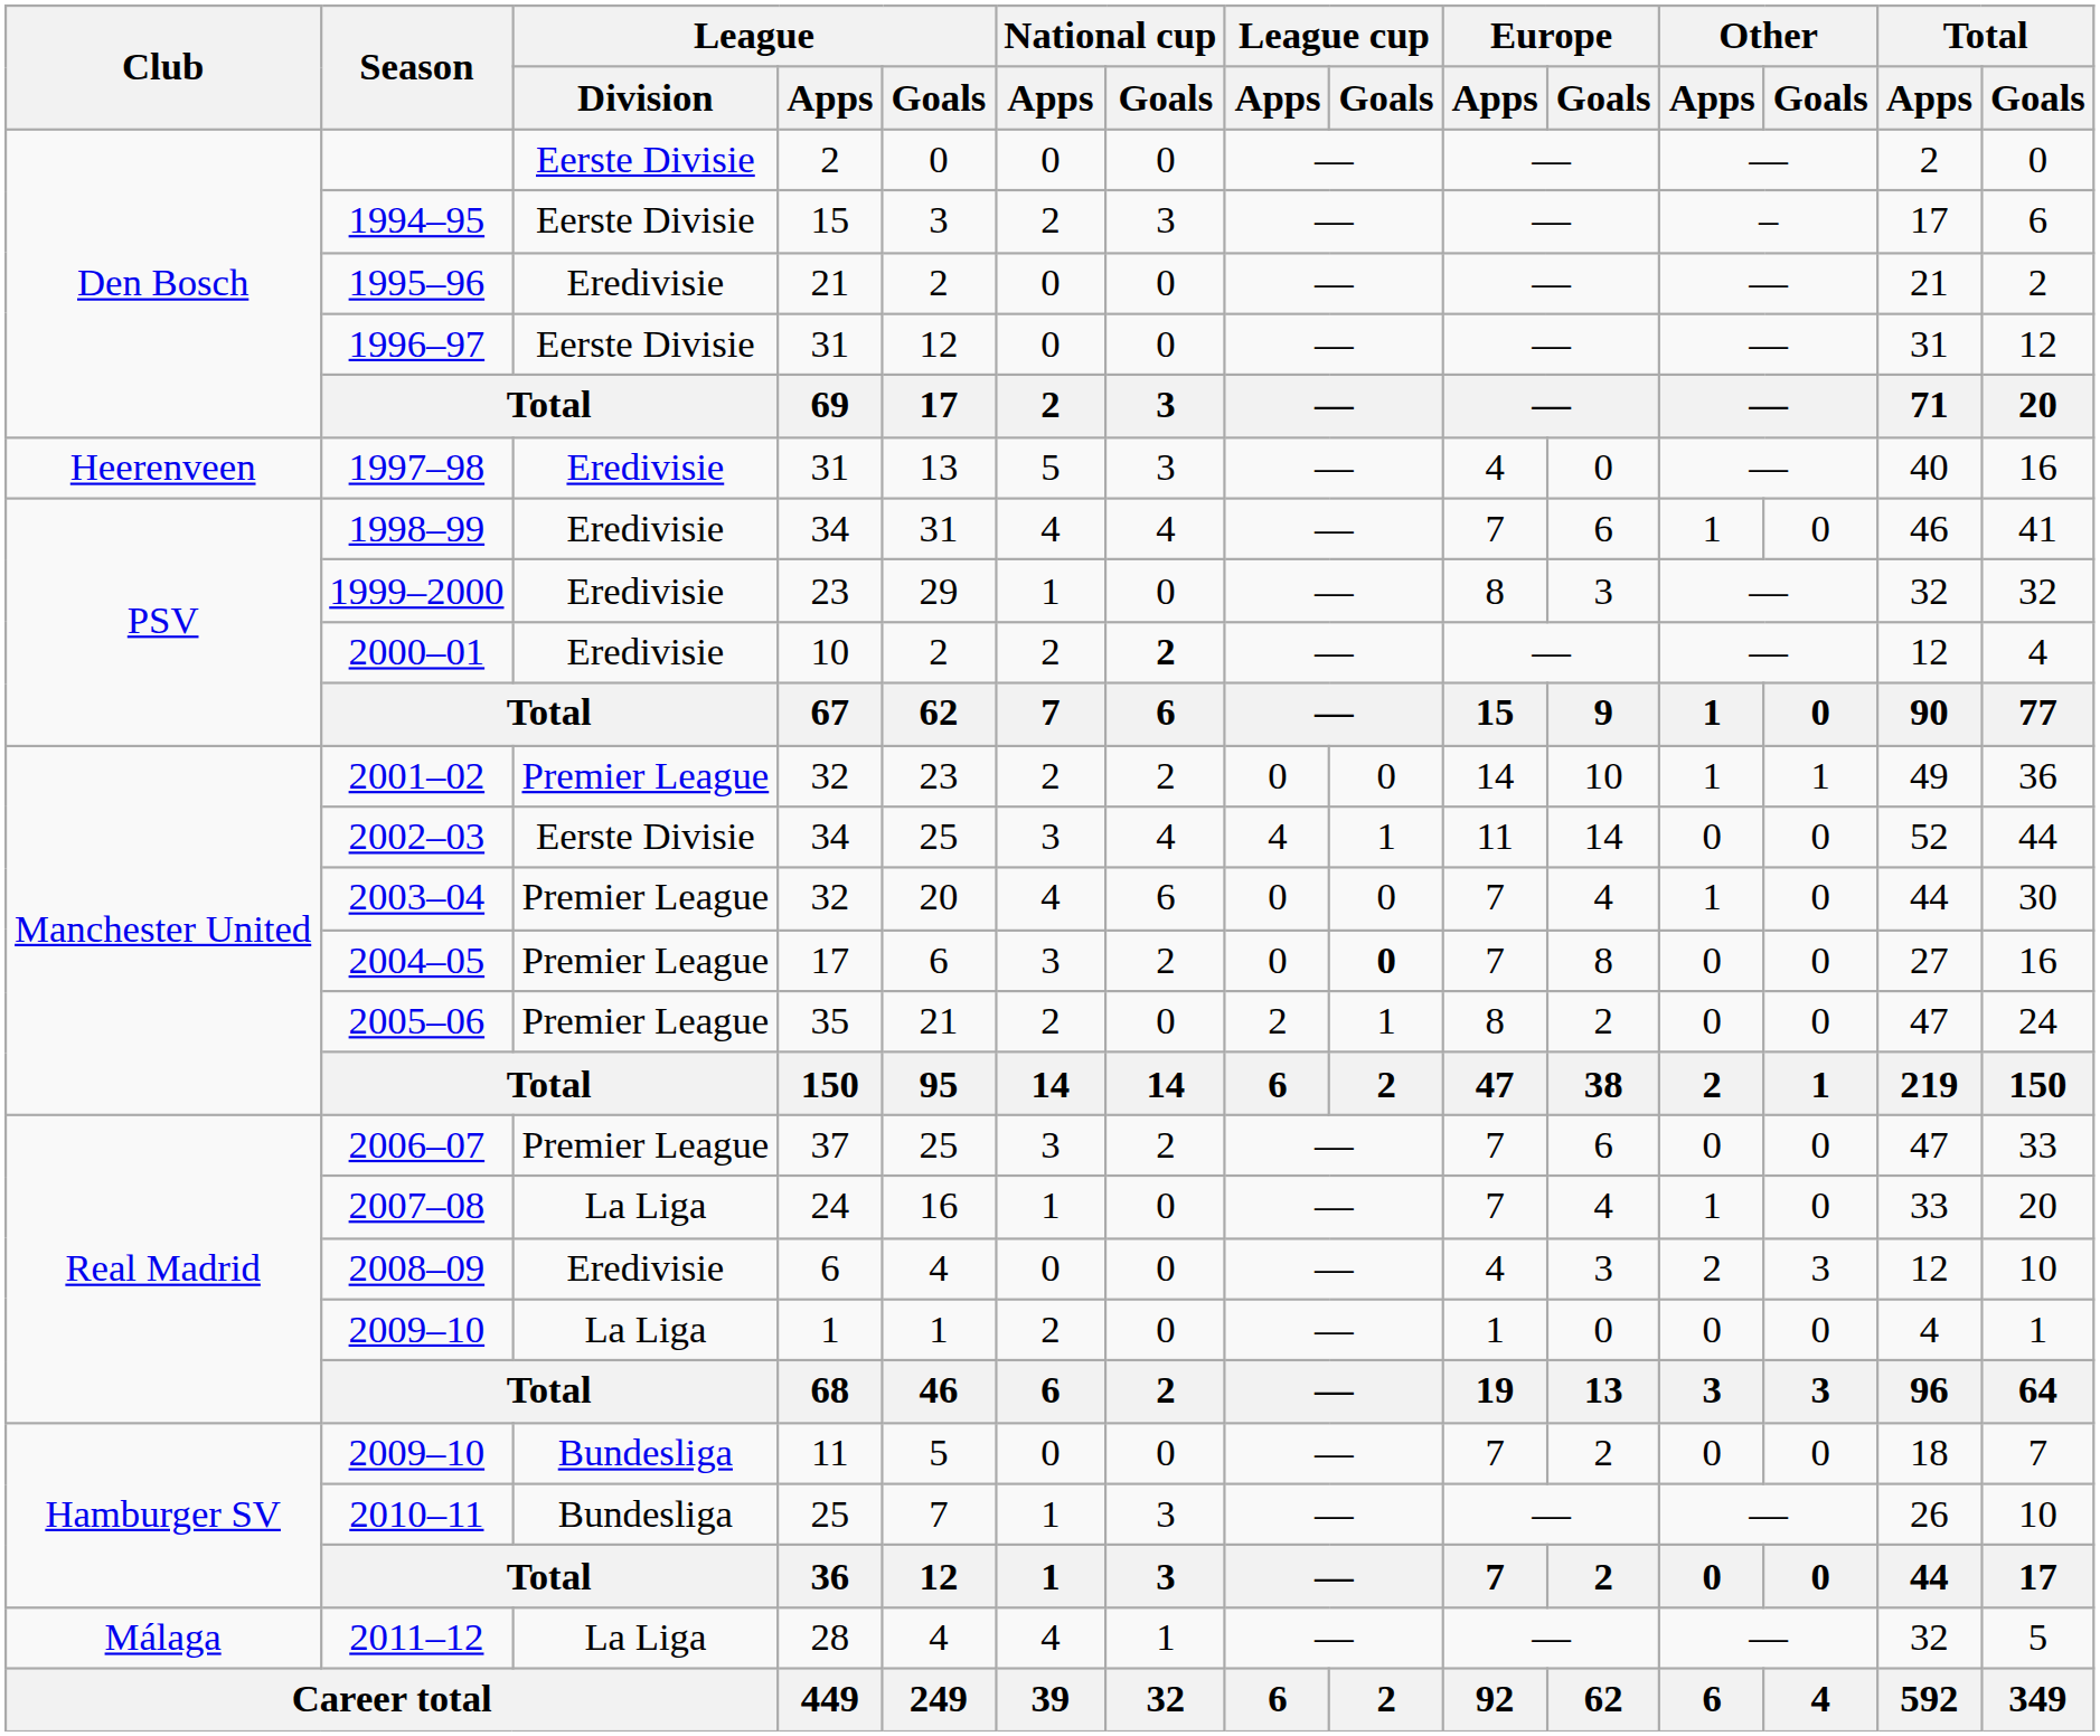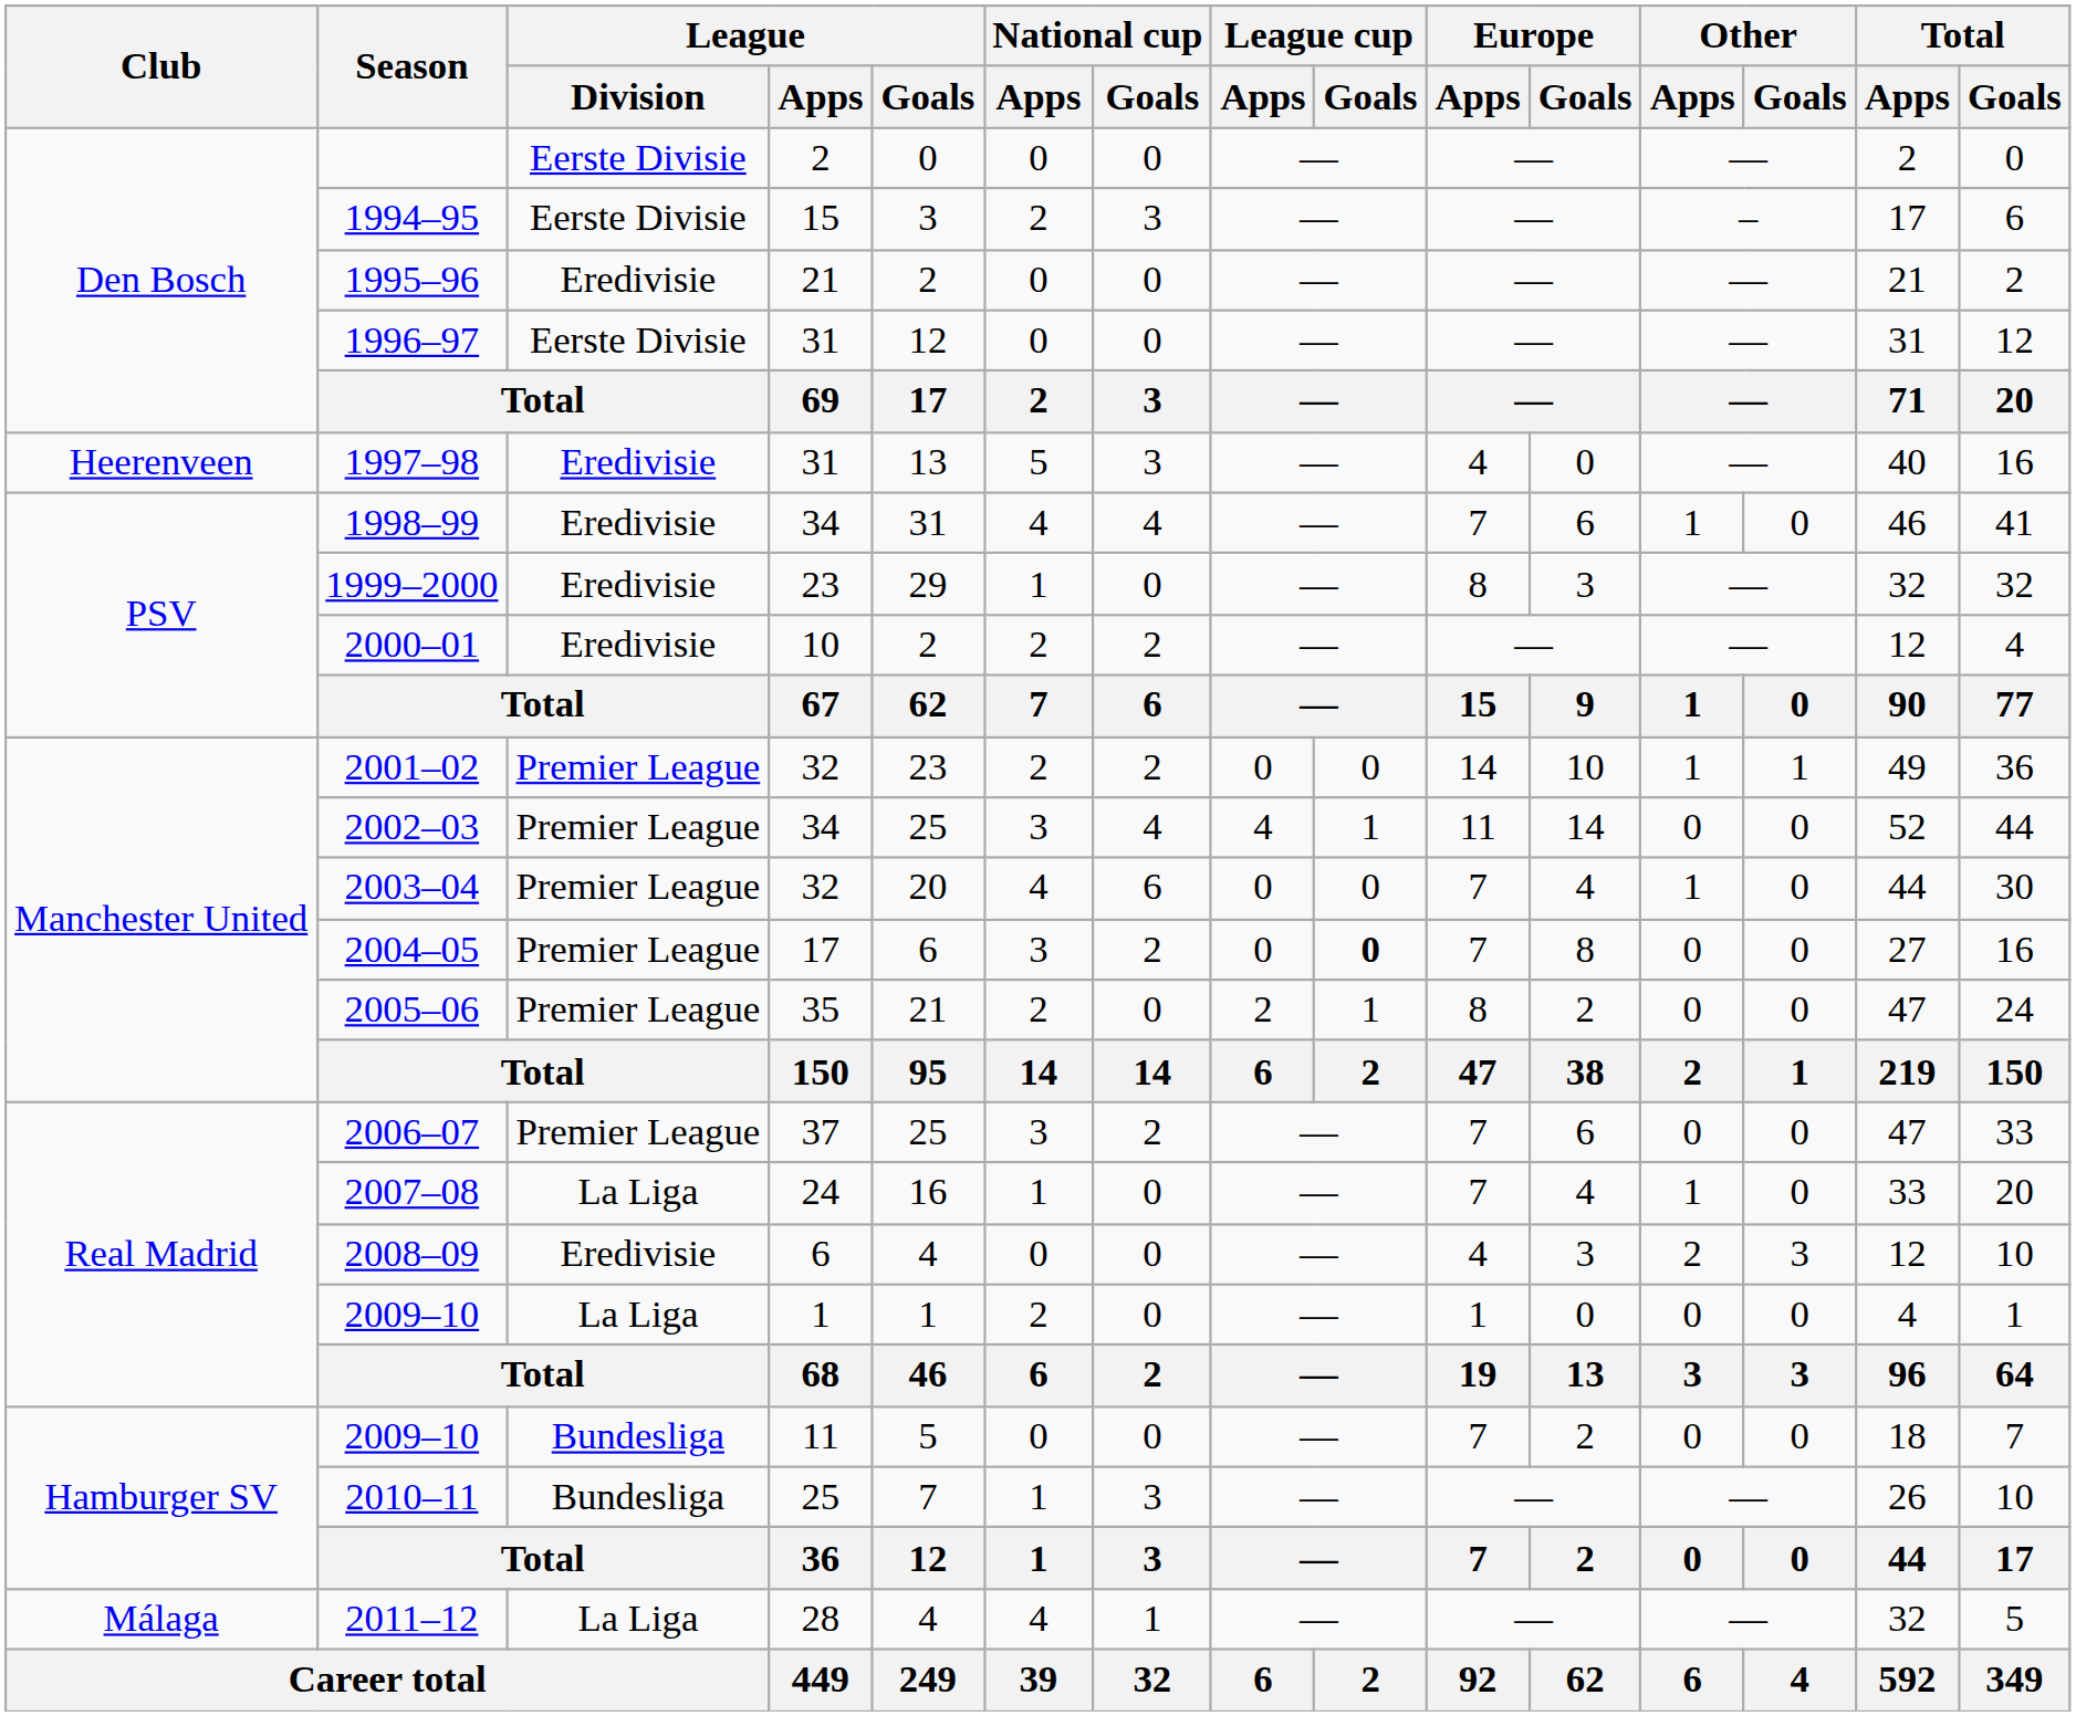 <table class=wikitable style=text-align:center>
 <tr>
 <th rowspan="2">Club</th>
 <th rowspan="2">Season</th>
 <th colspan="3">League</th>
 <th colspan="2">National cup</th>
 <th colspan="2">League cup</th>
 <th colspan="2">Europe</th>
 <th colspan="2">Other</th>
 <th colspan="2">Total</th>
 </tr>
 <tr>
 <th>Division</th>
 <th>Apps</th>
 <th>Goals</th>
 <th>Apps</th>
 <th>Goals</th>
 <th>Apps</th>
 <th>Goals</th>
 <th>Apps</th>
 <th>Goals</th>
 <th>Apps</th>
 <th>Goals</th>
 <th>Apps</th>
 <th>Goals</th>
 </tr>
 <tr>
 <td rowspan="5"><a href='#'>Den Bosch</a></td>
 <td></td>
 <td><a href='#'>Eerste Divisie</a></td>
 <td>2</td>
 <td>0</td>
 <td>0</td>
 <td>0</td>
 <td colspan="2">—</td>
 <td colspan="2">—</td>
 <td colspan="2">—</td>
 <td>2</td>
 <td>0</td>
 </tr>
 <tr>
 <td><a href='#'>1994–95</a></td>
 <td>Eerste Divisie</td>
 <td>15</td>
 <td>3</td>
 <td>2</td>
 <td>3</td>
 <td colspan="2">—</td>
 <td colspan="2">—</td>
 <td colspan="2">–</td>
 <td>17</td>
 <td>6</td>
 </tr>
 <tr>
 <td><a href='#'>1995–96</a></td>
 <td>Eredivisie</td>
 <td>21</td>
 <td>2</td>
 <td>0</td>
 <td>0</td>
 <td colspan="2">—</td>
 <td colspan="2">—</td>
 <td colspan="2">—</td>
 <td>21</td>
 <td>2</td>
 </tr>
 <tr>
 <td><a href='#'>1996–97</a></td>
 <td>Eerste Divisie</td>
 <td>31</td>
 <td>12</td>
 <td>0</td>
 <td>0</td>
 <td colspan="2">—</td>
 <td colspan="2">—</td>
 <td colspan="2">—</td>
 <td>31</td>
 <td>12</td>
 </tr>
 <tr>
 <th colspan="2">Total</th>
 <th>69</th>
 <th>17</th>
 <th>2</th>
 <th>3</th>
 <th colspan="2">—</th>
 <th colspan="2">—</th>
 <th colspan="2">—</th>
 <th>71</th>
 <th>20</th>
 </tr>
 <tr>
 <td><a href='#'>Heerenveen</a></td>
 <td><a href='#'>1997–98</a></td>
 <td><a href='#'>Eredivisie</a></td>
 <td>31</td>
 <td>13</td>
 <td>5</td>
 <td>3</td>
 <td colspan="2">—</td>
 <td>4</td>
 <td>0</td>
 <td colspan="2">—</td>
 <td>40</td>
 <td>16</td>
 </tr>
 <tr>
 <td rowspan="4"><a href='#'>PSV</a></td>
 <td><a href='#'>1998–99</a></td>
 <td>Eredivisie</td>
 <td>34</td>
 <td>31</td>
 <td>4</td>
 <td>4</td>
 <td colspan="2">—</td>
 <td>7</td>
 <td>6</td>
 <td>1</td>
 <td>0</td>
 <td>46</td>
 <td>41</td>
 </tr>
 <tr>
 <td><a href='#'>1999–2000</a></td>
 <td>Eredivisie</td>
 <td>23</td>
 <td>29</td>
 <td>1</td>
 <td>0</td>
 <td colspan="2">—</td>
 <td>8</td>
 <td>3</td>
 <td colspan="2">—</td>
 <td>32</td>
 <td>32</td>
 </tr>
 <tr>
 <td><a href='#'>2000–01</a></td>
 <td>Eredivisie</td>
 <td>10</td>
 <td>2</td>
 <td>2</td>
-<td><strong>2</strong></td>
+<td>2</td>
 <td colspan="2">—</td>
 <td colspan="2">—</td>
 <td colspan="2">—</td>
 <td>12</td>
 <td>4</td>
 </tr>
 <tr>
 <th colspan="2">Total</th>
 <th>67</th>
 <th>62</th>
 <th>7</th>
 <th>6</th>
 <th colspan="2">—</th>
 <th>15</th>
 <th>9</th>
 <th>1</th>
 <th>0</th>
 <th>90</th>
 <th>77</th>
 </tr>
 <tr>
 <td rowspan="6"><a href='#'>Manchester United</a></td>
 <td><a href='#'>2001–02</a></td>
 <td><a href='#'>Premier League</a></td>
 <td>32</td>
 <td>23</td>
 <td>2</td>
 <td>2</td>
 <td>0</td>
 <td>0</td>
 <td>14</td>
 <td>10</td>
 <td>1</td>
 <td>1</td>
 <td>49</td>
 <td>36</td>
 </tr>
 <tr>
 <td><a href='#'>2002–03</a></td>
-<td>Eerste Divisie</td>
+<td>Premier League</td>
 <td>34</td>
 <td>25</td>
 <td>3</td>
 <td>4</td>
 <td>4</td>
 <td>1</td>
 <td>11</td>
 <td>14</td>
 <td>0</td>
 <td>0</td>
 <td>52</td>
 <td>44</td>
 </tr>
 <tr>
 <td><a href='#'>2003–04</a></td>
 <td>Premier League</td>
 <td>32</td>
 <td>20</td>
 <td>4</td>
 <td>6</td>
 <td>0</td>
 <td>0</td>
 <td>7</td>
 <td>4</td>
 <td>1</td>
 <td>0</td>
 <td>44</td>
 <td>30</td>
 </tr>
 <tr>
 <td><a href='#'>2004–05</a></td>
 <td>Premier League</td>
 <td>17</td>
 <td>6</td>
 <td>3</td>
 <td>2</td>
 <td>0</td>
 <td><strong>0</strong></td>
 <td>7</td>
 <td>8</td>
 <td>0</td>
 <td>0</td>
 <td>27</td>
 <td>16</td>
 </tr>
 <tr>
 <td><a href='#'>2005–06</a></td>
 <td>Premier League</td>
 <td>35</td>
 <td>21</td>
 <td>2</td>
 <td>0</td>
 <td>2</td>
 <td>1</td>
 <td>8</td>
 <td>2</td>
 <td>0</td>
 <td>0</td>
 <td>47</td>
 <td>24</td>
 </tr>
 <tr>
 <th colspan="2">Total</th>
 <th>150</th>
 <th>95</th>
 <th>14</th>
 <th>14</th>
 <th>6</th>
 <th>2</th>
 <th>47</th>
 <th>38</th>
 <th>2</th>
 <th>1</th>
 <th>219</th>
 <th>150</th>
 </tr>
 <tr>
 <td rowspan="5"><a href='#'>Real Madrid</a></td>
 <td><a href='#'>2006–07</a></td>
 <td>Premier League</td>
 <td>37</td>
 <td>25</td>
 <td>3</td>
 <td>2</td>
 <td colspan="2">—</td>
 <td>7</td>
 <td>6</td>
 <td>0</td>
 <td>0</td>
 <td>47</td>
 <td>33</td>
 </tr>
 <tr>
 <td><a href='#'>2007–08</a></td>
 <td>La Liga</td>
 <td>24</td>
 <td>16</td>
 <td>1</td>
 <td>0</td>
 <td colspan="2">—</td>
 <td>7</td>
 <td>4</td>
 <td>1</td>
 <td>0</td>
 <td>33</td>
 <td>20</td>
 </tr>
 <tr>
 <td><a href='#'>2008–09</a></td>
 <td>Eredivisie</td>
 <td>6</td>
 <td>4</td>
 <td>0</td>
 <td>0</td>
 <td colspan="2">—</td>
 <td>4</td>
 <td>3</td>
 <td>2</td>
 <td>3</td>
 <td>12</td>
 <td>10</td>
 </tr>
 <tr>
 <td><a href='#'>2009–10</a></td>
 <td>La Liga</td>
 <td>1</td>
 <td>1</td>
 <td>2</td>
 <td>0</td>
 <td colspan="2">—</td>
 <td>1</td>
 <td>0</td>
 <td>0</td>
 <td>0</td>
 <td>4</td>
 <td>1</td>
 </tr>
 <tr>
 <th colspan="2">Total</th>
 <th>68</th>
 <th>46</th>
 <th>6</th>
 <th>2</th>
 <th colspan="2">—</th>
 <th>19</th>
 <th>13</th>
 <th>3</th>
 <th>3</th>
 <th>96</th>
 <th>64</th>
 </tr>
 <tr>
 <td rowspan="3"><a href='#'>Hamburger SV</a></td>
 <td><a href='#'>2009–10</a></td>
 <td><a href='#'>Bundesliga</a></td>
 <td>11</td>
 <td>5</td>
 <td>0</td>
 <td>0</td>
 <td colspan="2">—</td>
 <td>7</td>
 <td>2</td>
 <td>0</td>
 <td>0</td>
 <td>18</td>
 <td>7</td>
 </tr>
 <tr>
 <td><a href='#'>2010–11</a></td>
 <td>Bundesliga</td>
 <td>25</td>
 <td>7</td>
 <td>1</td>
 <td>3</td>
 <td colspan="2">—</td>
 <td colspan="2">—</td>
 <td colspan="2">—</td>
 <td>26</td>
 <td>10</td>
 </tr>
 <tr>
 <th colspan="2">Total</th>
 <th>36</th>
 <th>12</th>
 <th>1</th>
 <th>3</th>
 <th colspan="2">—</th>
 <th>7</th>
 <th>2</th>
 <th>0</th>
 <th>0</th>
 <th>44</th>
 <th>17</th>
 </tr>
 <tr>
 <td><a href='#'>Málaga</a></td>
 <td><a href='#'>2011–12</a></td>
 <td>La Liga</td>
 <td>28</td>
 <td>4</td>
 <td>4</td>
 <td>1</td>
 <td colspan="2">—</td>
 <td colspan="2">—</td>
 <td colspan="2">—</td>
 <td>32</td>
 <td>5</td>
 </tr>
 <tr>
 <th colspan="3">Career total</th>
 <th>449</th>
 <th>249</th>
 <th>39</th>
 <th>32</th>
 <th>6</th>
 <th>2</th>
 <th>92</th>
 <th>62</th>
 <th>6</th>
 <th>4</th>
 <th>592</th>
 <th>349</th>
 </tr>
 </table>
